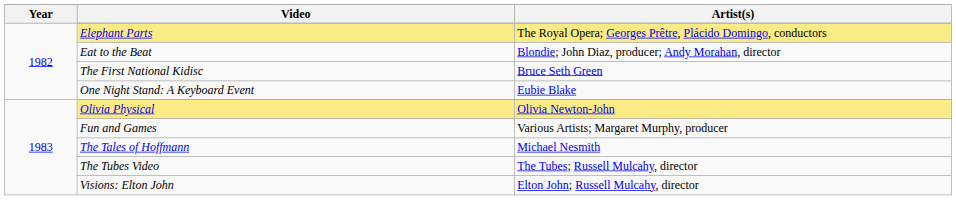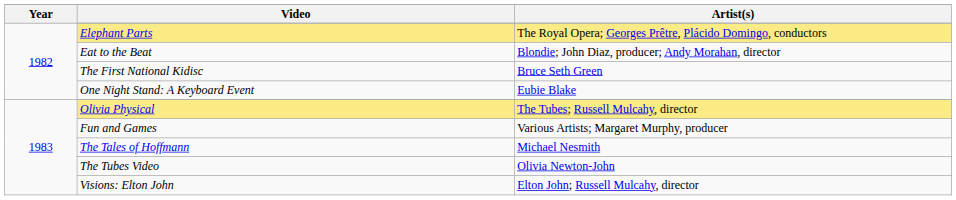 <table class="wikitable" style="width:100%">
 <tr bgcolor="#bebebe">
 </tr>
 <tr bgcolor="#bebebe">
 <th width="5%">Year</th>
 <th width="30%">Video</th>
 <th width="30%">Artist(s)</th>
 </tr>
 <tr>
 <td rowspan="5" style="text-align:center;"><a href='#'>1982</a><br></td>
 </tr>
 <tr style="background:#FAEB86;">
 <td><em><a href='#'>Elephant Parts</a></em></td>
 <td>The Royal Opera; <a href='#'>Georges Prêtre</a>, <a href='#'>Plácido Domingo</a>, conductors</td>
 </tr>
 <tr>
 <td><em>Eat to the Beat</em></td>
 <td><a href='#'>Blondie</a>; John Diaz, producer; <a href='#'>Andy Morahan</a>, director</td>
 </tr>
 <tr>
 <td><em>The First National Kidisc</em></td>
 <td><a href='#'>Bruce Seth Green</a></td>
 </tr>
 <tr>
 <td><em>One Night Stand: A Keyboard Event</em></td>
 <td><a href='#'>Eubie Blake</a></td>
 </tr>
 <tr>
 <td rowspan="6" style="text-align:center;"><a href='#'>1983</a><br></td>
 </tr>
 <tr style="background:#FAEB86;">
 <td><em><a href='#'>Olivia Physical</a></em></td>
-<td><a href='#'>Olivia Newton-John</a></td>
+<td><a href='#'>The Tubes</a>; <a href='#'>Russell Mulcahy</a>, director</td>
 </tr>
 <tr>
 <td><em>Fun and Games</em></td>
 <td>Various Artists; Margaret Murphy, producer</td>
 </tr>
 <tr>
 <td><em><a href='#'>The Tales of Hoffmann</a></em></td>
 <td><a href='#'>Michael Nesmith</a></td>
 </tr>
 <tr>
 <td><em>The Tubes Video</em></td>
-<td><a href='#'>The Tubes</a>; <a href='#'>Russell Mulcahy</a>, director</td>
+<td><a href='#'>Olivia Newton-John</a></td>
 </tr>
 <tr>
 <td><em>Visions: Elton John</em></td>
 <td><a href='#'>Elton John</a>; <a href='#'>Russell Mulcahy</a>, director</td>
 </tr>
 </table>
